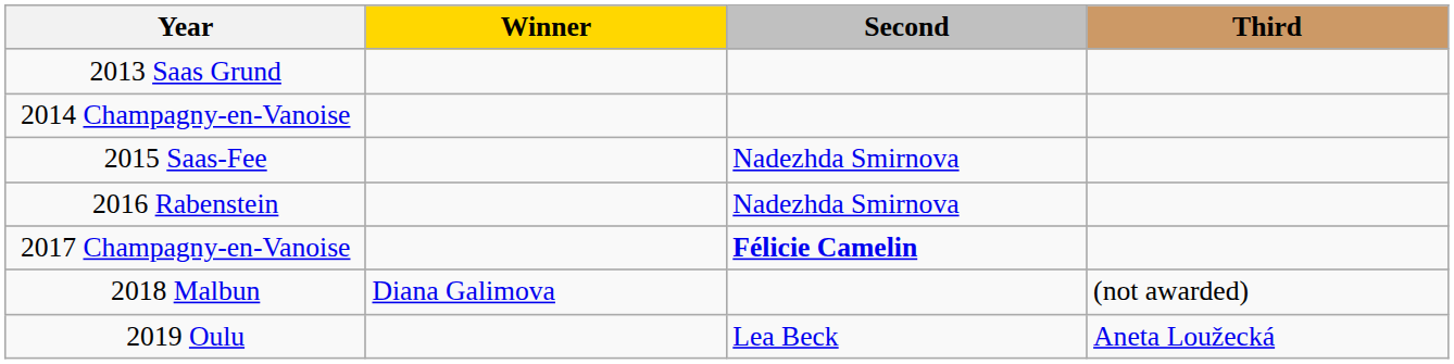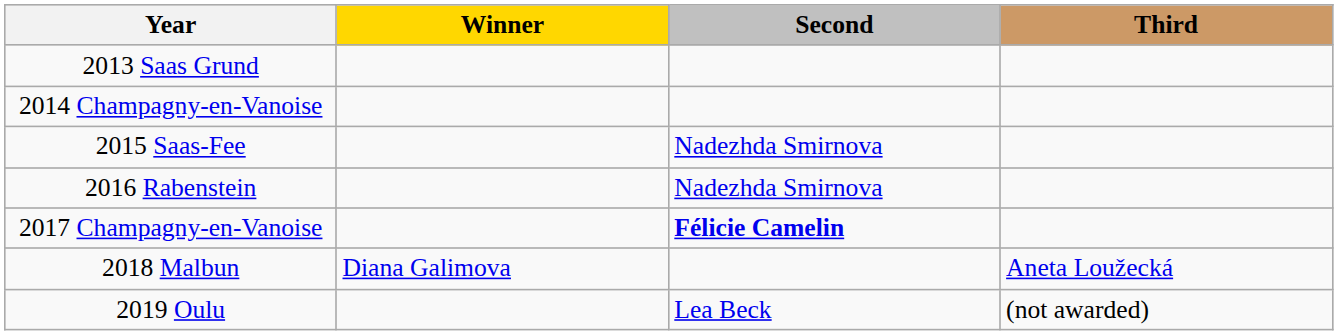 <table class="wikitable">
 <tr>
 <th width = "200">Year</th>
 <th width = "200" style="background: gold;">Winner</th>
 <th width = "200" style="background: silver;">Second</th>
 <th width = "200" style="background: #cc9966;">Third</th>
 </tr>
 <tr>
 <td align="center">2013 <a href='#'>Saas Grund</a></td>
 <td></td>
 <td></td>
 <td></td>
 </tr>
 <tr>
 <td align="center">2014 <a href='#'>Champagny-en-Vanoise</a></td>
 <td></td>
 <td></td>
 <td></td>
 </tr>
 <tr>
 <td align="center">2015 <a href='#'>Saas-Fee</a></td>
 <td> </td>
 <td> <a href='#'>Nadezhda Smirnova</a></td>
 <td> </td>
 </tr>
 <tr>
 <td align="center">2016 <a href='#'>Rabenstein</a></td>
 <td> </td>
 <td> <a href='#'>Nadezhda Smirnova</a></td>
 <td> </td>
 </tr>
 <tr>
 <td align="center">2017 <a href='#'>Champagny-en-Vanoise</a></td>
 <td> </td>
 <td><strong> <a href='#'>Félicie Camelin</a></strong></td>
 <td> </td>
 </tr>
 <tr>
 <td align="center">2018 <a href='#'>Malbun</a></td>
 <td> <a href='#'>Diana Galimova</a></td>
 <td> </td>
-<td>(not awarded)</td>
+<td> <a href='#'>Aneta Loužecká</a></td>
 </tr>
 <tr>
 <td align="center">2019 <a href='#'>Oulu</a></td>
 <td> </td>
 <td> <a href='#'>Lea Beck</a></td>
-<td> <a href='#'>Aneta Loužecká</a></td>
+<td>(not awarded)</td>
 </tr>
 </table>
